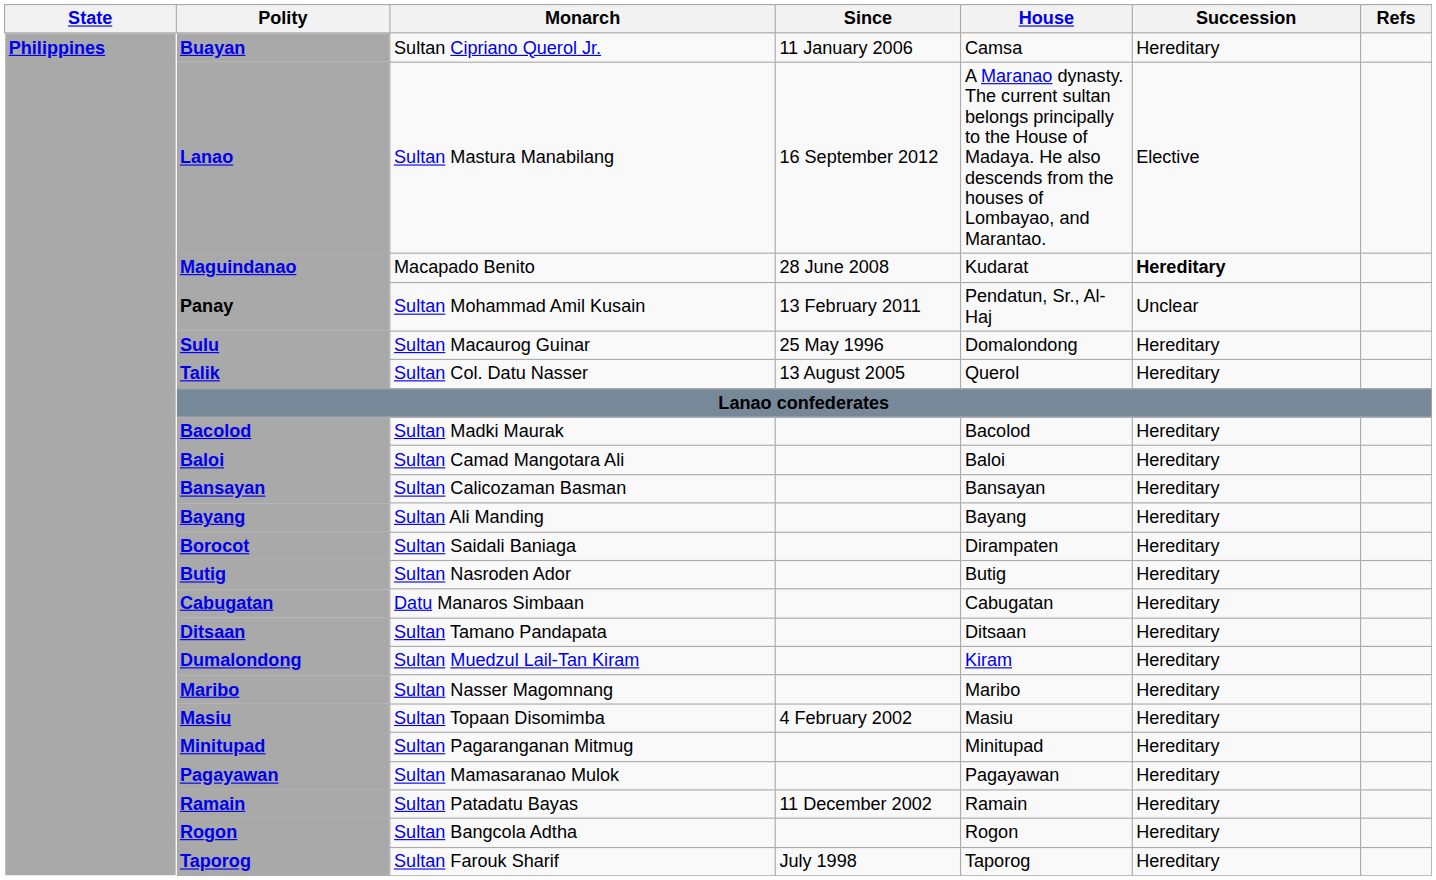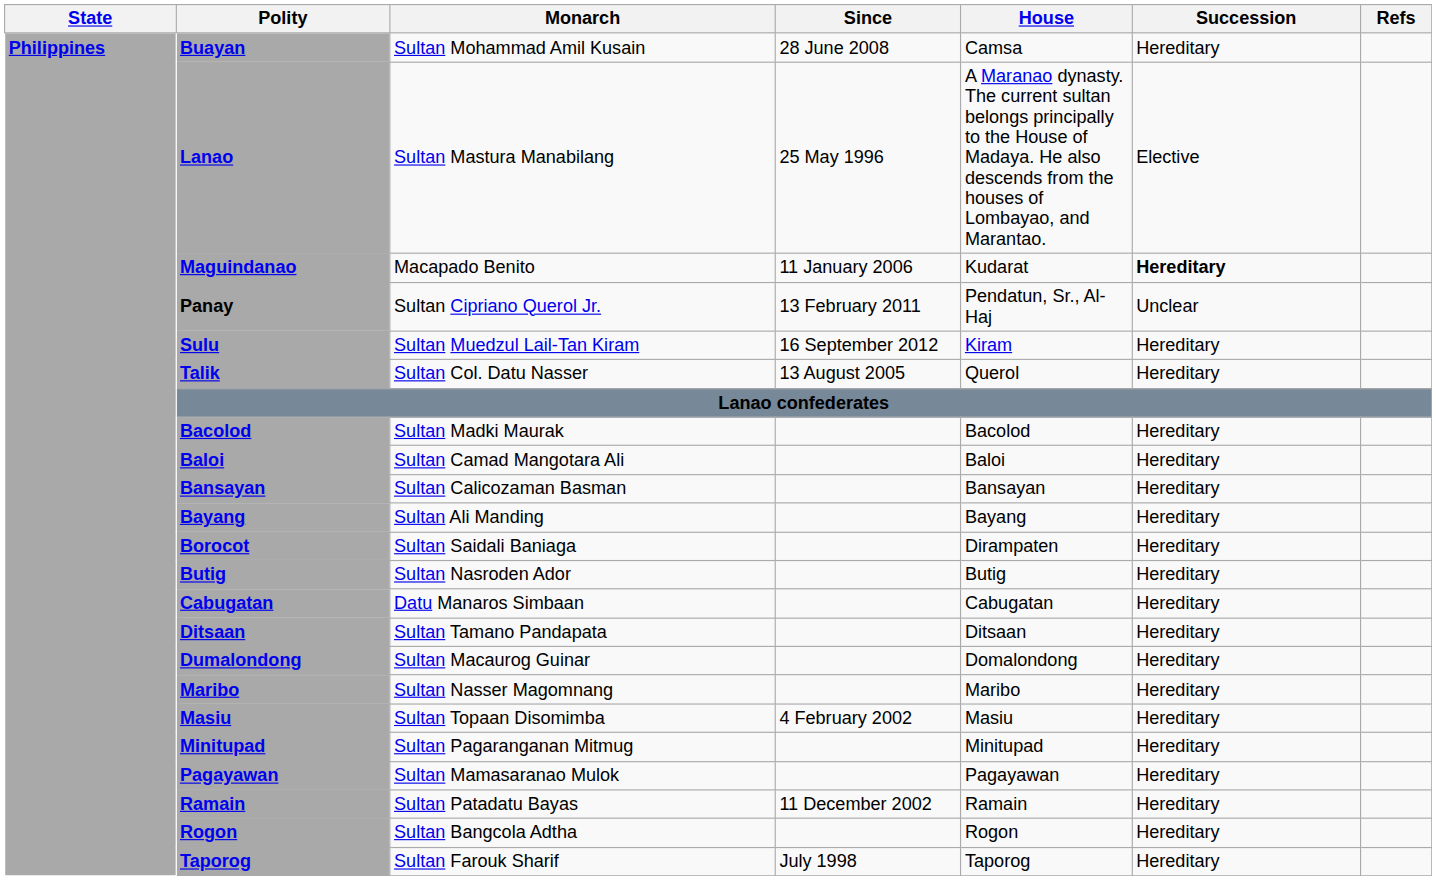 <table class="wikitable" width="100%">
 <tr>
 <th width="12%"><a href='#'>State</a></th>
 <th width="15%">Polity</th>
 <th width="27%">Monarch</th>
 <th width="13%">Since</th>
 <th width="12%"><a href='#'>House</a></th>
 <th width="16%">Succession</th>
 <th width="5%">Refs</th>
 </tr>
 <tr>
 <td bgcolor="#A9A9A9" rowspan="23" style="vertical-align: top; border-color: white;"> <strong><a href='#'><span>Philippines</span></a></strong></td>
 <td bgcolor="#A9A9A9"><strong><a href='#'><span>Buayan</span></a></strong></td>
-<td>Sultan <a href='#'>Cipriano Querol Jr.</a></td>
-<td>11 January 2006</td>
+<td><a href='#'>Sultan</a> Mohammad Amil Kusain</td>
+<td>28 June 2008</td>
 <td>Camsa</td>
 <td>Hereditary</td>
 <td align="center"></td>
 </tr>
 <tr>
 <td bgcolor="#A9A9A9"><strong><a href='#'><span>Lanao</span></a></strong> </td>
 <td><a href='#'>Sultan</a> Mastura Manabilang</td>
-<td>16 September 2012</td>
+<td>25 May 1996</td>
 <td Ranao {{#tag:ref>A <a href='#'>Maranao</a> dynasty. The current sultan belongs principally to the House of Madaya. He also descends from the houses of Lombayao, and Marantao.</td>
 <td>Elective</td>
 <td align="center"></td>
 </tr>
 <tr>
 <td bgcolor="#A9A9A9"><strong><a href='#'><span>Maguindanao</span></a></strong></td>
 <td>Macapado Benito </td>
-<td>28 June 2008</td>
+<td>11 January 2006</td>
 <td>Kudarat</td>
 <td><strong>Hereditary</strong></td>
 <td align="center"></td>
 </tr>
 <tr>
 <td bgcolor="#A9A9A9"><strong><span>Panay</span></strong></td>
-<td><a href='#'>Sultan</a> Mohammad Amil Kusain</td>
+<td>Sultan <a href='#'>Cipriano Querol Jr.</a></td>
 <td>13 February 2011</td>
 <td>Pendatun, Sr., Al-Haj</td>
 <td>Unclear</td>
 <td align="center"></td>
 </tr>
 <tr>
 <td bgcolor="#A9A9A9"><strong><a href='#'><span>Sulu</span></a></strong></td>
-<td><a href='#'>Sultan</a> Macaurog Guinar</td>
-<td>25 May 1996</td>
-<td>Domalondong </td>
+<td><a href='#'>Sultan</a> <a href='#'>Muedzul Lail-Tan Kiram</a></td>
+<td>16 September 2012</td>
+<td><a href='#'>Kiram</a></td>
 <td>Hereditary</td>
 <td align="center"></td>
 </tr>
 <tr>
 <td bgcolor="#A9A9A9"><strong><a href='#'><span>Talik</span></a></strong></td>
 <td><a href='#'>Sultan</a> Col. Datu Nasser</td>
 <td>13 August 2005</td>
 <td>Querol</td>
 <td>Hereditary</td>
 <td align="center"></td>
 </tr>
 <tr>
 <td bgcolor="#778899" align="center" colspan="16"><strong><span>Lanao confederates</span></strong></td>
 </tr>
 <tr>
 <td bgcolor="#A9A9A9"><strong><a href='#'><span>Bacolod</span></a></strong></td>
 <td><a href='#'>Sultan</a> Madki Maurak</td>
 <td></td>
 <td>Bacolod </td>
 <td>Hereditary</td>
 <td align="center"></td>
 </tr>
 <tr>
 <td bgcolor="#A9A9A9"><strong><a href='#'><span>Baloi</span></a></strong></td>
 <td><a href='#'>Sultan</a> Camad Mangotara Ali</td>
 <td></td>
 <td>Baloi </td>
 <td>Hereditary</td>
 <td align="center"></td>
 </tr>
 <tr>
 <td bgcolor="#A9A9A9"><strong><a href='#'><span>Bansayan</span></a></strong></td>
 <td><a href='#'>Sultan</a> Calicozaman Basman</td>
 <td></td>
 <td>Bansayan </td>
 <td>Hereditary</td>
 <td align="center"></td>
 </tr>
 <tr>
 <td bgcolor="#A9A9A9"><strong><a href='#'><span>Bayang</span></a></strong></td>
 <td><a href='#'>Sultan</a> Ali Manding</td>
 <td></td>
 <td>Bayang </td>
 <td>Hereditary</td>
 <td align="center"></td>
 </tr>
 <tr>
 <td bgcolor="#A9A9A9"><strong><a href='#'><span>Borocot</span></a></strong></td>
 <td><a href='#'>Sultan</a> Saidali Baniaga</td>
 <td></td>
 <td>Dirampaten </td>
 <td>Hereditary</td>
 <td align="center"></td>
 </tr>
 <tr>
 <td bgcolor="#A9A9A9"><strong><a href='#'><span>Butig</span></a></strong></td>
 <td><a href='#'>Sultan</a> Nasroden Ador</td>
 <td></td>
 <td>Butig </td>
 <td>Hereditary</td>
 <td align="center"></td>
 </tr>
 <tr>
 <td bgcolor="#A9A9A9"><strong><a href='#'><span>Cabugatan</span></a></strong></td>
 <td><a href='#'>Datu</a> Manaros Simbaan</td>
 <td></td>
 <td>Cabugatan </td>
 <td>Hereditary</td>
 <td align="center"></td>
 </tr>
 <tr>
 <td bgcolor="#A9A9A9"><strong><a href='#'><span>Ditsaan</span></a></strong></td>
 <td><a href='#'>Sultan</a> Tamano Pandapata</td>
 <td></td>
 <td>Ditsaan </td>
 <td>Hereditary</td>
 <td align="center"></td>
 </tr>
 <tr>
 <td bgcolor="#A9A9A9"><strong><a href='#'><span>Dumalondong</span></a></strong></td>
-<td><a href='#'>Sultan</a> <a href='#'>Muedzul Lail-Tan Kiram</a></td>
+<td><a href='#'>Sultan</a> Macaurog Guinar</td>
 <td></td>
-<td><a href='#'>Kiram</a></td>
+<td>Domalondong </td>
 <td>Hereditary</td>
 <td align="center"></td>
 </tr>
 <tr>
 <td bgcolor="#A9A9A9"><strong><a href='#'><span>Maribo</span></a></strong></td>
 <td><a href='#'>Sultan</a> Nasser Magomnang</td>
 <td></td>
 <td>Maribo </td>
 <td>Hereditary</td>
 <td align="center"></td>
 </tr>
 <tr>
 <td bgcolor="#A9A9A9"><strong><a href='#'><span>Masiu</span></a></strong></td>
 <td><a href='#'>Sultan</a> Topaan Disomimba</td>
 <td>4 February 2002</td>
 <td>Masiu </td>
 <td>Hereditary</td>
 <td align="center"></td>
 </tr>
 <tr>
 <td bgcolor="#A9A9A9"><strong><a href='#'><span>Minitupad</span></a></strong></td>
 <td><a href='#'>Sultan</a> Pagaranganan Mitmug</td>
 <td></td>
 <td>Minitupad </td>
 <td>Hereditary</td>
 <td align="center"></td>
 </tr>
 <tr>
 <td bgcolor="#A9A9A9"><strong><a href='#'><span>Pagayawan</span></a></strong></td>
 <td><a href='#'>Sultan</a> Mamasaranao Mulok</td>
 <td></td>
 <td>Pagayawan </td>
 <td>Hereditary</td>
 <td align="center"></td>
 </tr>
 <tr>
 <td bgcolor="#A9A9A9"><strong><a href='#'><span>Ramain</span></a></strong></td>
 <td><a href='#'>Sultan</a> Patadatu Bayas</td>
 <td>11 December 2002</td>
 <td>Ramain </td>
 <td>Hereditary</td>
 <td align="center"></td>
 </tr>
 <tr>
 <td bgcolor="#A9A9A9"><strong><a href='#'><span>Rogon</span></a></strong></td>
 <td><a href='#'>Sultan</a> Bangcola Adtha</td>
 <td></td>
 <td>Rogon </td>
 <td>Hereditary</td>
 <td align="center"></td>
 </tr>
 <tr>
 <td bgcolor="#A9A9A9"><strong><a href='#'><span>Taporog</span></a></strong></td>
 <td><a href='#'>Sultan</a> Farouk Sharif</td>
 <td>July 1998</td>
 <td>Taporog </td>
 <td>Hereditary</td>
 <td align="center"></td>
 </tr>
 </table>
